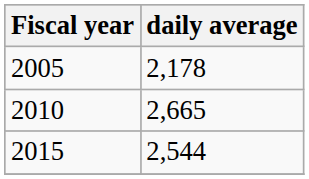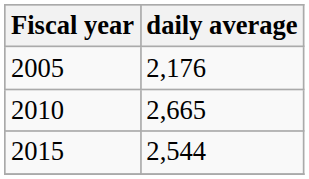 <table class="wikitable">
 <tr>
 <th>Fiscal year</th>
 <th>daily average</th>
 </tr>
 <tr>
 <td>2005</td>
-<td>2,178</td>
+<td>2,176</td>
 </tr>
 <tr>
 <td>2010</td>
 <td>2,665</td>
 </tr>
 <tr>
 <td>2015</td>
 <td>2,544</td>
 </tr>
 <tr>
 </tr>
 </table>
